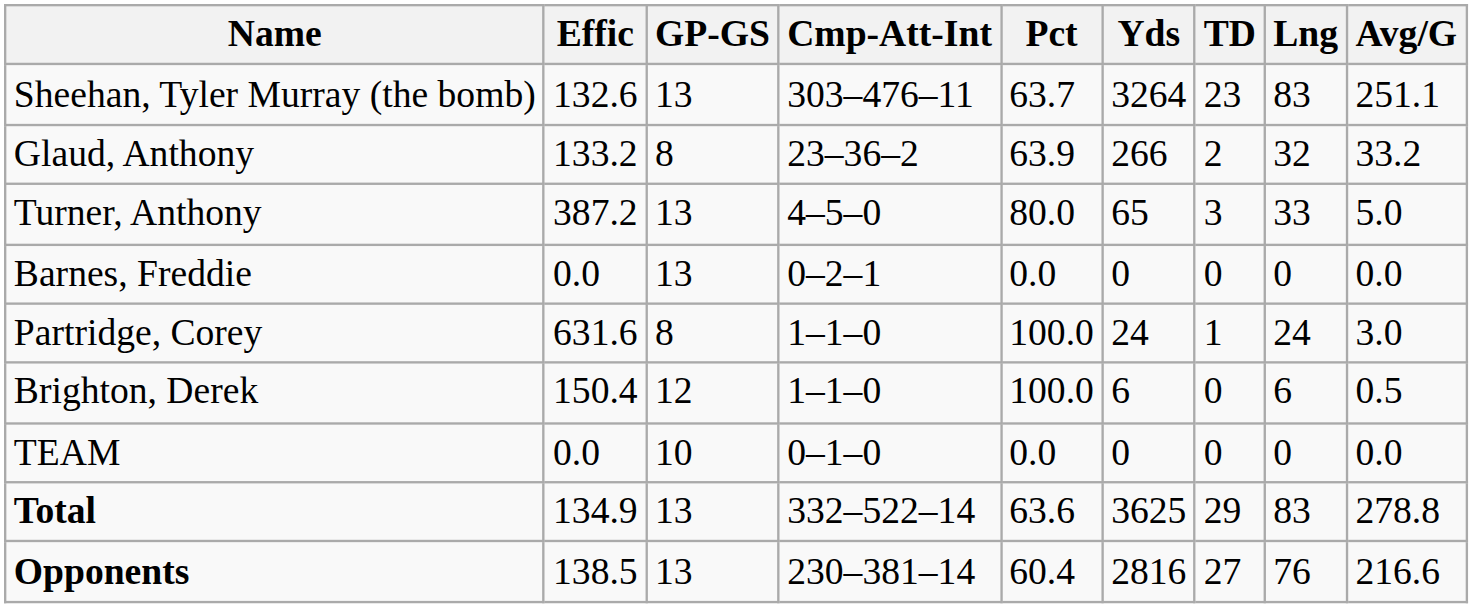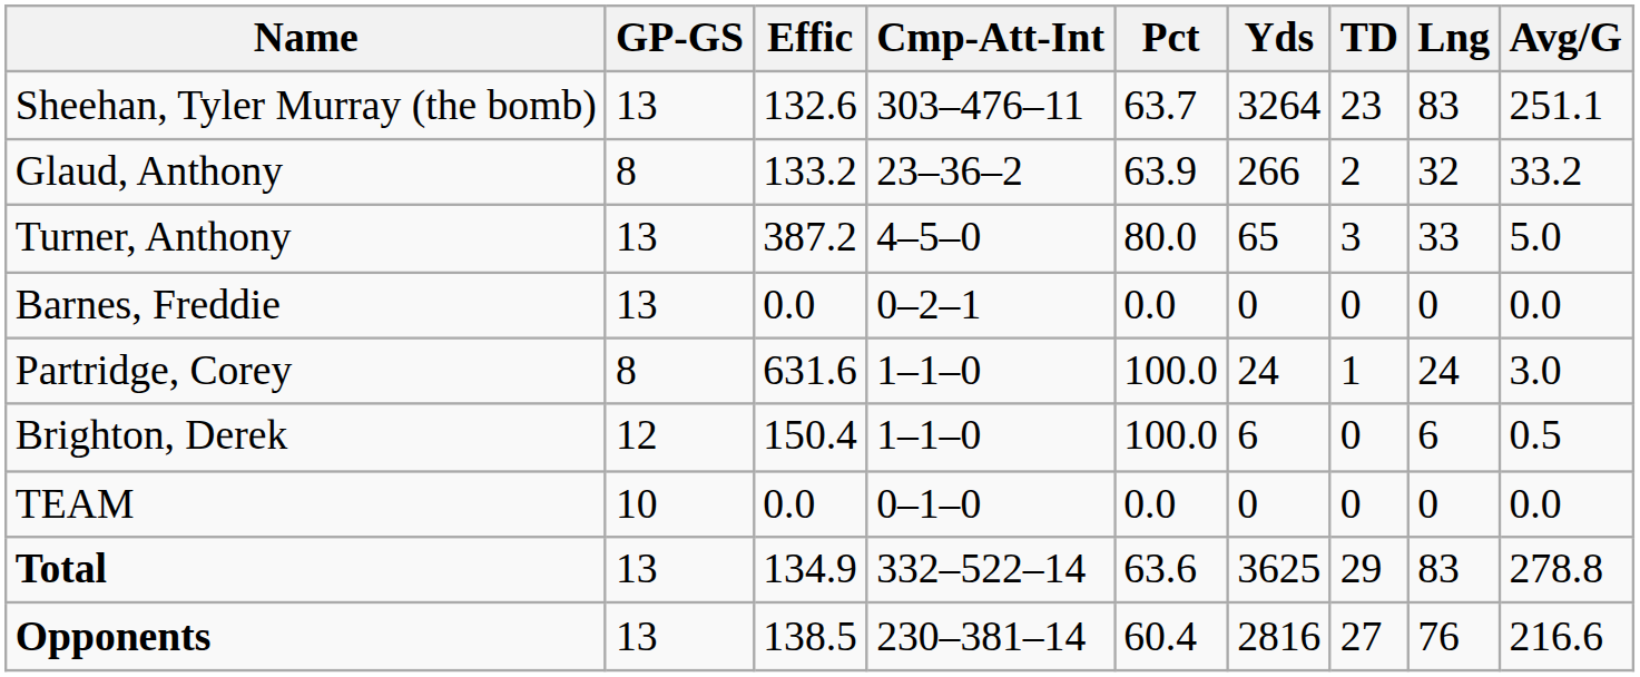 <table class="wikitable" style="white-space:nowrap;">
 <tr>
 <th>Name</th>
+<th>GP-GS</th>
 <th>Effic</th>
-<th>GP-GS</th>
 <th>Cmp-Att-Int</th>
 <th>Pct</th>
 <th>Yds</th>
 <th>TD</th>
 <th>Lng</th>
 <th>Avg/G</th>
 </tr>
 <tr>
 <td>Sheehan, Tyler Murray (the bomb)</td>
+<td>13</td>
 <td>132.6</td>
-<td>13</td>
 <td>303–476–11</td>
 <td>63.7</td>
 <td>3264</td>
 <td>23</td>
 <td>83</td>
 <td>251.1</td>
 </tr>
 <tr>
 <td>Glaud, Anthony</td>
+<td>8</td>
 <td>133.2</td>
-<td>8</td>
 <td>23–36–2</td>
 <td>63.9</td>
 <td>266</td>
 <td>2</td>
 <td>32</td>
 <td>33.2</td>
 </tr>
 <tr>
 <td>Turner, Anthony</td>
+<td>13</td>
 <td>387.2</td>
-<td>13</td>
 <td>4–5–0</td>
 <td>80.0</td>
 <td>65</td>
 <td>3</td>
 <td>33</td>
 <td>5.0</td>
 </tr>
 <tr>
 <td>Barnes, Freddie</td>
+<td>13</td>
 <td>0.0</td>
-<td>13</td>
 <td>0–2–1</td>
 <td>0.0</td>
 <td>0</td>
 <td>0</td>
 <td>0</td>
 <td>0.0</td>
 </tr>
 <tr>
 <td>Partridge, Corey</td>
+<td>8</td>
 <td>631.6</td>
-<td>8</td>
 <td>1–1–0</td>
 <td>100.0</td>
 <td>24</td>
 <td>1</td>
 <td>24</td>
 <td>3.0</td>
 </tr>
 <tr>
 <td>Brighton, Derek</td>
+<td>12</td>
 <td>150.4</td>
-<td>12</td>
 <td>1–1–0</td>
 <td>100.0</td>
 <td>6</td>
 <td>0</td>
 <td>6</td>
 <td>0.5</td>
 </tr>
 <tr>
 <td>TEAM</td>
+<td>10</td>
 <td>0.0</td>
-<td>10</td>
 <td>0–1–0</td>
 <td>0.0</td>
 <td>0</td>
 <td>0</td>
 <td>0</td>
 <td>0.0</td>
 </tr>
 <tr>
 <td><strong>Total</strong></td>
+<td>13</td>
 <td>134.9</td>
-<td>13</td>
 <td>332–522–14</td>
 <td>63.6</td>
 <td>3625</td>
 <td>29</td>
 <td>83</td>
 <td>278.8</td>
 </tr>
 <tr>
 <td><strong>Opponents</strong></td>
+<td>13</td>
 <td>138.5</td>
-<td>13</td>
 <td>230–381–14</td>
 <td>60.4</td>
 <td>2816</td>
 <td>27</td>
 <td>76</td>
 <td>216.6</td>
 </tr>
 </table>
